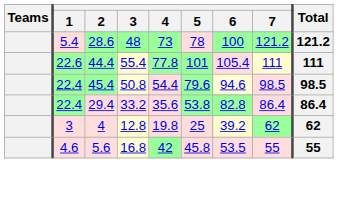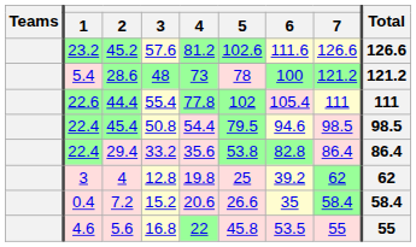 <table class="wikitable">
 <tr>
 <th rowspan="2" style="border-right: 3px solid #454545">Teams</th>
 <th colspan="7"></th>
 <th rowspan="2" style="border-left: 3px solid #454545">Total</th>
 </tr>
 <tr>
 <th>1</th>
 <th>2</th>
 <th>3</th>
 <th>4</th>
 <th>5</th>
 <th>6</th>
 <th>7</th>
+</tr>
+<tr align="center">
+<th style="border-right: 3px solid #454545"></th>
+<td style="background-color:#99FF99"><a href='#'>23.2</a></td>
+<td style="background-color:#99FF99"><a href='#'>45.2</a></td>
+<td style="background-color:#FFFDD0"><a href='#'>57.6</a></td>
+<td style="background-color:#99FF99"><a href='#'>81.2</a></td>
+<td style="background-color:#99FF99"><a href='#'>102.6</a></td>
+<td style="background-color:#FFFDD0"><a href='#'>111.6</a></td>
+<td style="background-color:#FFFDD0"><a href='#'>126.6</a></td>
+<th style="border-left: 3px solid #454545">126.6</th>
 </tr>
 <tr align="center">
 <th style="border-right: 3px solid #454545"></th>
 <td style="background-color:#FFDDDD"><a href='#'>5.4</a></td>
 <td style="background-color:#99FF99"><a href='#'>28.6</a></td>
 <td style="background-color:#99FF99"><a href='#'>48</a></td>
 <td style="background-color:#99FF99"><a href='#'>73</a></td>
 <td style="background-color:#FFDDDD"><a href='#'>78</a></td>
 <td style="background-color:#99FF99"><a href='#'>100</a></td>
 <td style="background-color:#99FF99"><a href='#'>121.2</a></td>
 <th style="border-left: 3px solid #454545">121.2</th>
 </tr>
 <tr align="center">
 <th style="border-right: 3px solid #454545"></th>
 <td style="background-color:#99FF99"><a href='#'>22.6</a></td>
 <td style="background-color:#99FF99"><a href='#'>44.4</a></td>
 <td style="background-color:#FFFDD0"><a href='#'>55.4</a></td>
 <td style="background-color:#99FF99"><a href='#'>77.8</a></td>
-<td style="background-color:#99FF99"><a href='#'>101</a></td>
+<td style="background-color:#99FF99"><a href='#'>102</a></td>
 <td style="background-color:#FFDDDD"><a href='#'>105.4</a></td>
 <td style="background-color:#FFFDD0"><a href='#'>111</a></td>
 <th style="border-left: 3px solid #454545">111</th>
 </tr>
 <tr align="center">
 <th style="border-right: 3px solid #454545"></th>
 <td style="background-color:#99FF99"><a href='#'>22.4</a></td>
 <td style="background-color:#99FF99"><a href='#'>45.4</a></td>
 <td style="background-color:#FFFDD0"><a href='#'>50.8</a></td>
 <td style="background-color:#FFDDDD"><a href='#'>54.4</a></td>
-<td style="background-color:#99FF99"><a href='#'>79.6</a></td>
+<td style="background-color:#99FF99"><a href='#'>79.5</a></td>
 <td style="background-color:#FFFDD0"><a href='#'>94.6</a></td>
 <td style="background-color:#FFDDDD"><a href='#'>98.5</a></td>
 <th style="border-left: 3px solid #454545">98.5</th>
 </tr>
 <tr align="center">
 <th style="border-right: 3px solid #454545"></th>
 <td style="background-color:#99FF99"><a href='#'>22.4</a></td>
 <td style="background-color:#FFDDDD"><a href='#'>29.4</a></td>
 <td style="background-color:#FFDDDD"><a href='#'>33.2</a></td>
 <td style="background-color:#FFDDDD"><a href='#'>35.6</a></td>
 <td style="background-color:#99FF99"><a href='#'>53.8</a></td>
 <td style="background-color:#99FF99"><a href='#'>82.8</a></td>
 <td style="background-color:#FFDDDD"><a href='#'>86.4</a></td>
 <th style="border-left: 3px solid #454545">86.4</th>
 </tr>
 <tr align="center">
 <th style="border-right: 3px solid #454545"></th>
 <td style="background-color:#FFDDDD"><a href='#'>3</a></td>
 <td style="background-color:#FFDDDD"><a href='#'>4</a></td>
 <td style="background-color:#FFFDD0"><a href='#'>12.8</a></td>
 <td style="background-color:#FFDDDD"><a href='#'>19.8</a></td>
 <td style="background-color:#FFDDDD"><a href='#'>25</a></td>
 <td style="background-color:#FFFDD0"><a href='#'>39.2</a></td>
 <td style="background-color:#99FF99"><a href='#'>62</a></td>
 <th style="border-left: 3px solid #454545">62</th>
 </tr>
 <tr align="center">
 <th style="border-right: 3px solid #454545"></th>
+<td style="background-color:#FFDDDD"><a href='#'>0.4</a></td>
+<td style="background-color:#FFDDDD"><a href='#'>7.2</a></td>
+<td style="background-color:#FFFDD0"><a href='#'>15.2</a></td>
+<td style="background-color:#FFDDDD"><a href='#'>20.6</a></td>
+<td style="background-color:#FFDDDD"><a href='#'>26.6</a></td>
+<td style="background-color:#FFFDD0"><a href='#'>35</a></td>
+<td style="background-color:#99FF99"><a href='#'>58.4</a></td>
+<th style="border-left: 3px solid #454545">58.4</th>
+</tr>
+<tr align="center">
+<th style="border-right: 3px solid #454545"></th>
 <td style="background-color:#FFDDDD;"><a href='#'>4.6</a></td>
 <td style="background-color:#FFDDDD;"><a href='#'>5.6</a></td>
 <td style="background-color:#FFFDD0"><a href='#'>16.8</a></td>
-<td style="background-color:#99FF99"><a href='#'>42</a></td>
+<td style="background-color:#99FF99"><a href='#'>22</a></td>
 <td style="background-color:#FFDDDD;"><a href='#'>45.8</a></td>
 <td style="background-color:#FFDDDD"><a href='#'>53.5</a></td>
 <td style="background-color:#FFDDDD;"><a href='#'>55</a></td>
 <th style="border-left: 3px solid #454545">55</th>
 </tr>
 </table>
